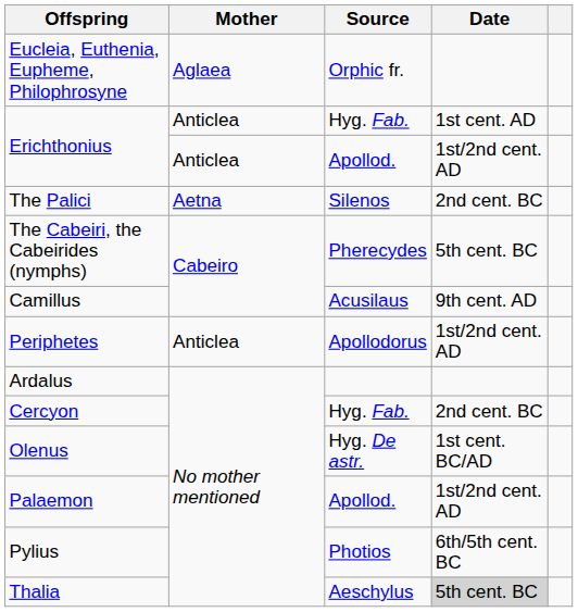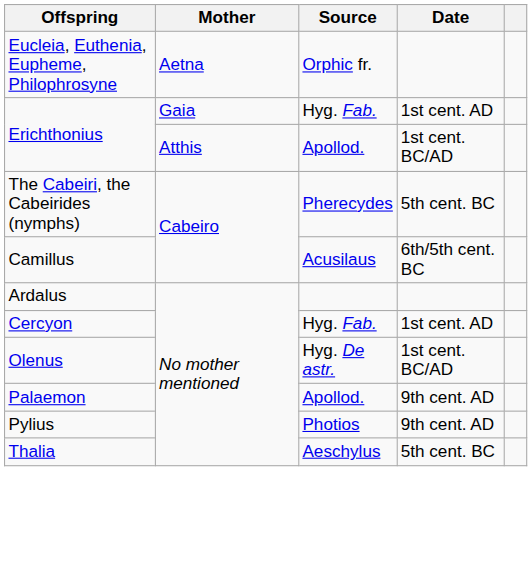 <table class="wikitable sortable mw-collapsible">
 <tr>
 <th scope="col" style="width: 100pt;">Offspring</th>
 <th scope="col" style="width: 95pt;">Mother</th>
 <th scope="col" style="width: 55pt;">Source</th>
 <th scope="col" style="width: 70pt;">Date</th>
 <th class="unsortable" scope="col" style="width: 10pt;"></th>
 </tr>
 <tr>
 <td><a href='#'>Eucleia</a>, <a href='#'>Euthenia</a>, <a href='#'>Eupheme</a>, <a href='#'>Philophrosyne</a></td>
-<td><a href='#'>Aglaea</a></td>
+<td><a href='#'>Aetna</a></td>
 <td><a href='#'>Orphic</a> fr.</td>
 <td data-sort-value=50></td>
 <td></td>
 </tr>
 <tr>
 <td rowspan="2"><a href='#'>Erichthonius</a></td>
-<td>Anticlea</td>
+<td><a href='#'>Gaia</a></td>
 <td>Hyg. <em><a href='#'>Fab.</a></em></td>
 <td data-sort-value=17>1st cent. AD</td>
 <td></td>
 </tr>
 <tr>
-<td>Anticlea</td>
+<td><a href='#'>Atthis</a></td>
 <td><a href='#'>Apollod.</a></td>
-<td data-sort-value=18>1st/2nd cent. AD</td>
-<td></td>
-</tr>
-<tr>
-<td>The <a href='#'>Palici</a></td>
-<td><a href='#'>Aetna</a></td>
-<td><a href='#'>Silenos</a></td>
-<td data-sort-value=13>2nd cent. BC</td>
+<td data-sort-value=16>1st cent. BC/AD</td>
 <td></td>
 </tr>
 <tr>
 <td>The <a href='#'>Cabeiri</a>, the Cabeirides (nymphs)</td>
 <td rowspan="2"><a href='#'>Cabeiro</a></td>
 <td><a href='#'>Pherecydes</a></td>
 <td data-sort-value=7>5th cent. BC</td>
 <td></td>
 </tr>
 <tr>
 <td>Camillus</td>
 <td><a href='#'>Acusilaus</a></td>
-<td data-sort-value=33>9th cent. AD</td>
-<td></td>
-</tr>
-<tr>
-<td><a href='#'>Periphetes</a></td>
-<td>Anticlea</td>
-<td><a href='#'>Apollodorus</a></td>
-<td data-sort-value=18>1st/2nd cent. AD</td>
+<td data-sort-value=6>6th/5th cent. BC</td>
 <td></td>
 </tr>
 <tr>
 <td>Ardalus</td>
 <td rowspan="6"><em>No mother mentioned</em></td>
 <td></td>
 <td></td>
 <td></td>
 </tr>
 <tr>
 <td><a href='#'>Cercyon</a></td>
 <td>Hyg. <em><a href='#'>Fab.</a></em></td>
-<td data-sort-value=13>2nd cent. BC</td>
+<td data-sort-value=17>1st cent. AD</td>
 <td></td>
 </tr>
 <tr>
 <td><a href='#'>Olenus</a></td>
 <td>Hyg. <em><a href='#'>De astr.</a></em></td>
 <td data-sort-value=16>1st cent. BC/AD</td>
 <td></td>
 </tr>
 <tr>
 <td><a href='#'>Palaemon</a></td>
 <td><a href='#'>Apollod.</a></td>
-<td data-sort-value=18>1st/2nd cent. AD</td>
+<td data-sort-value=33>9th cent. AD</td>
 <td></td>
 </tr>
 <tr>
 <td>Pylius</td>
 <td><a href='#'>Photios</a></td>
-<td data-sort-value=6>6th/5th cent. BC</td>
+<td data-sort-value=33>9th cent. AD</td>
 <td></td>
 </tr>
 <tr>
 <td><a href='#'>Thalia</a></td>
 <td><a href='#'>Aeschylus</a></td>
-<td data-sort-value=7 style="background: lightgrey;">5th cent. BC</td>
+<td data-sort-value=7>5th cent. BC</td>
 <td></td>
 </tr>
 </table>
